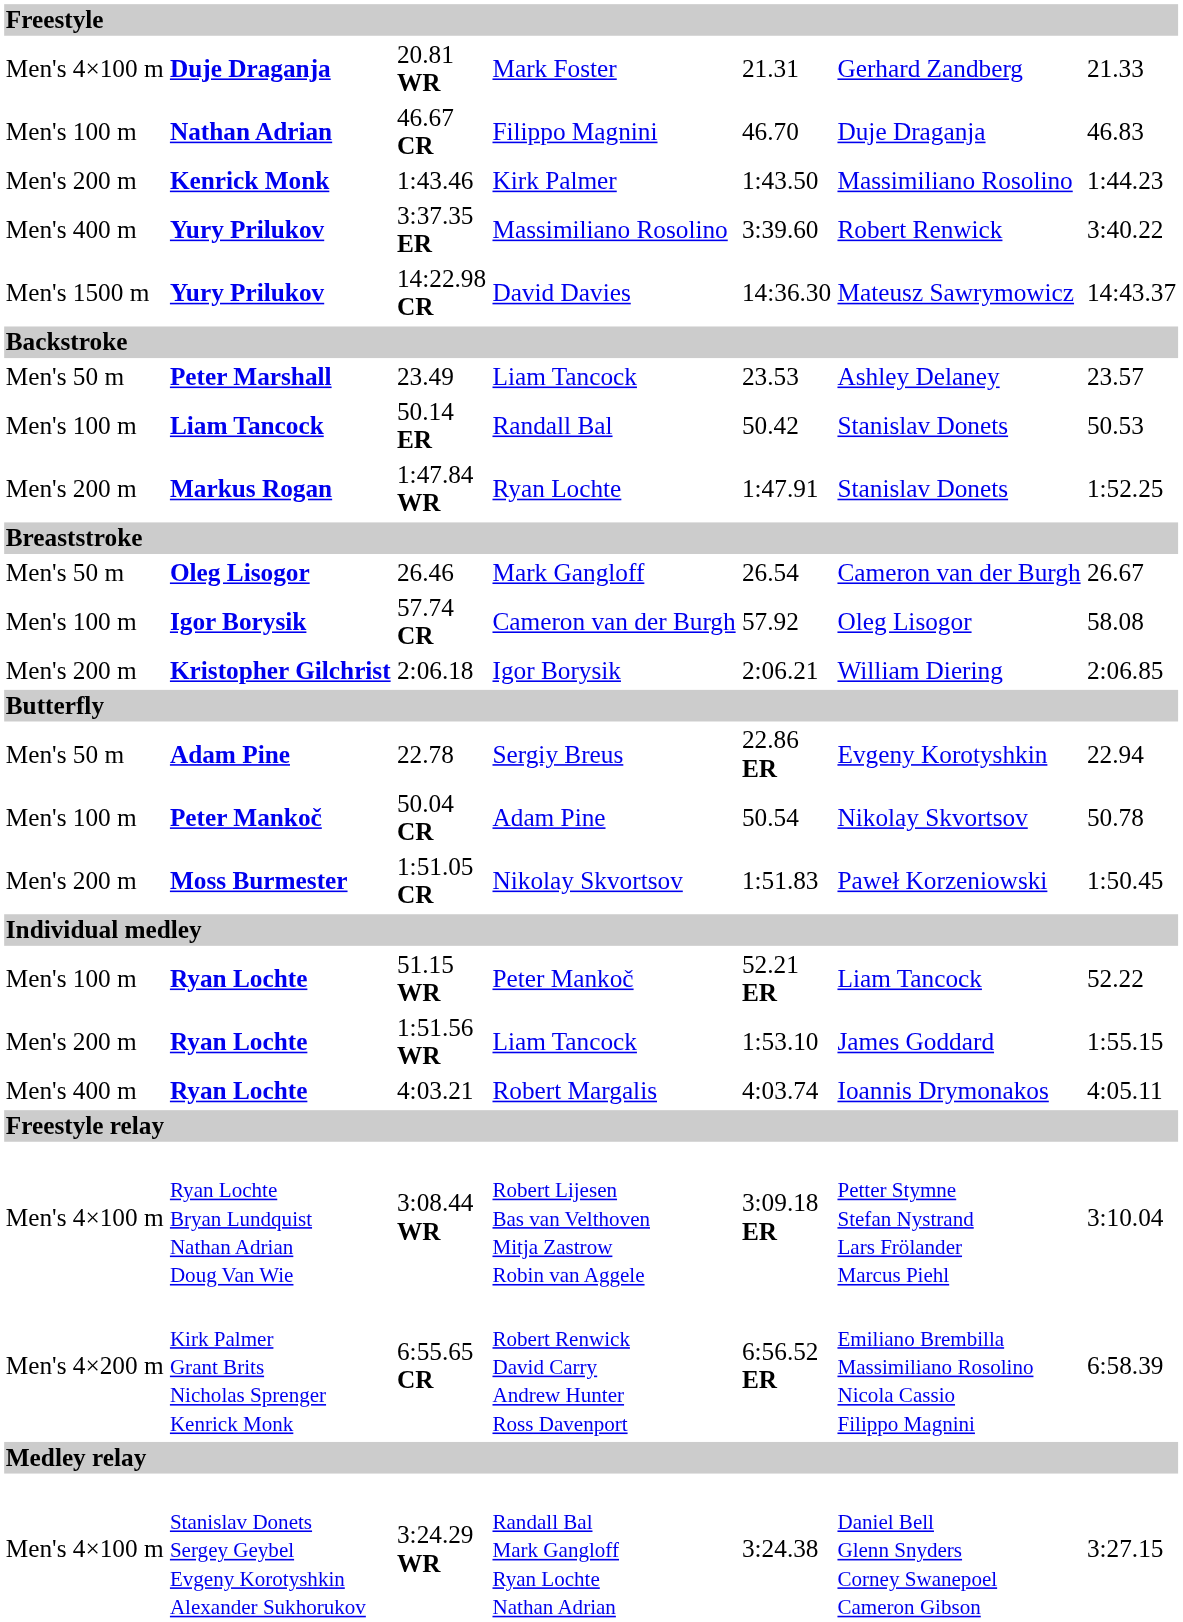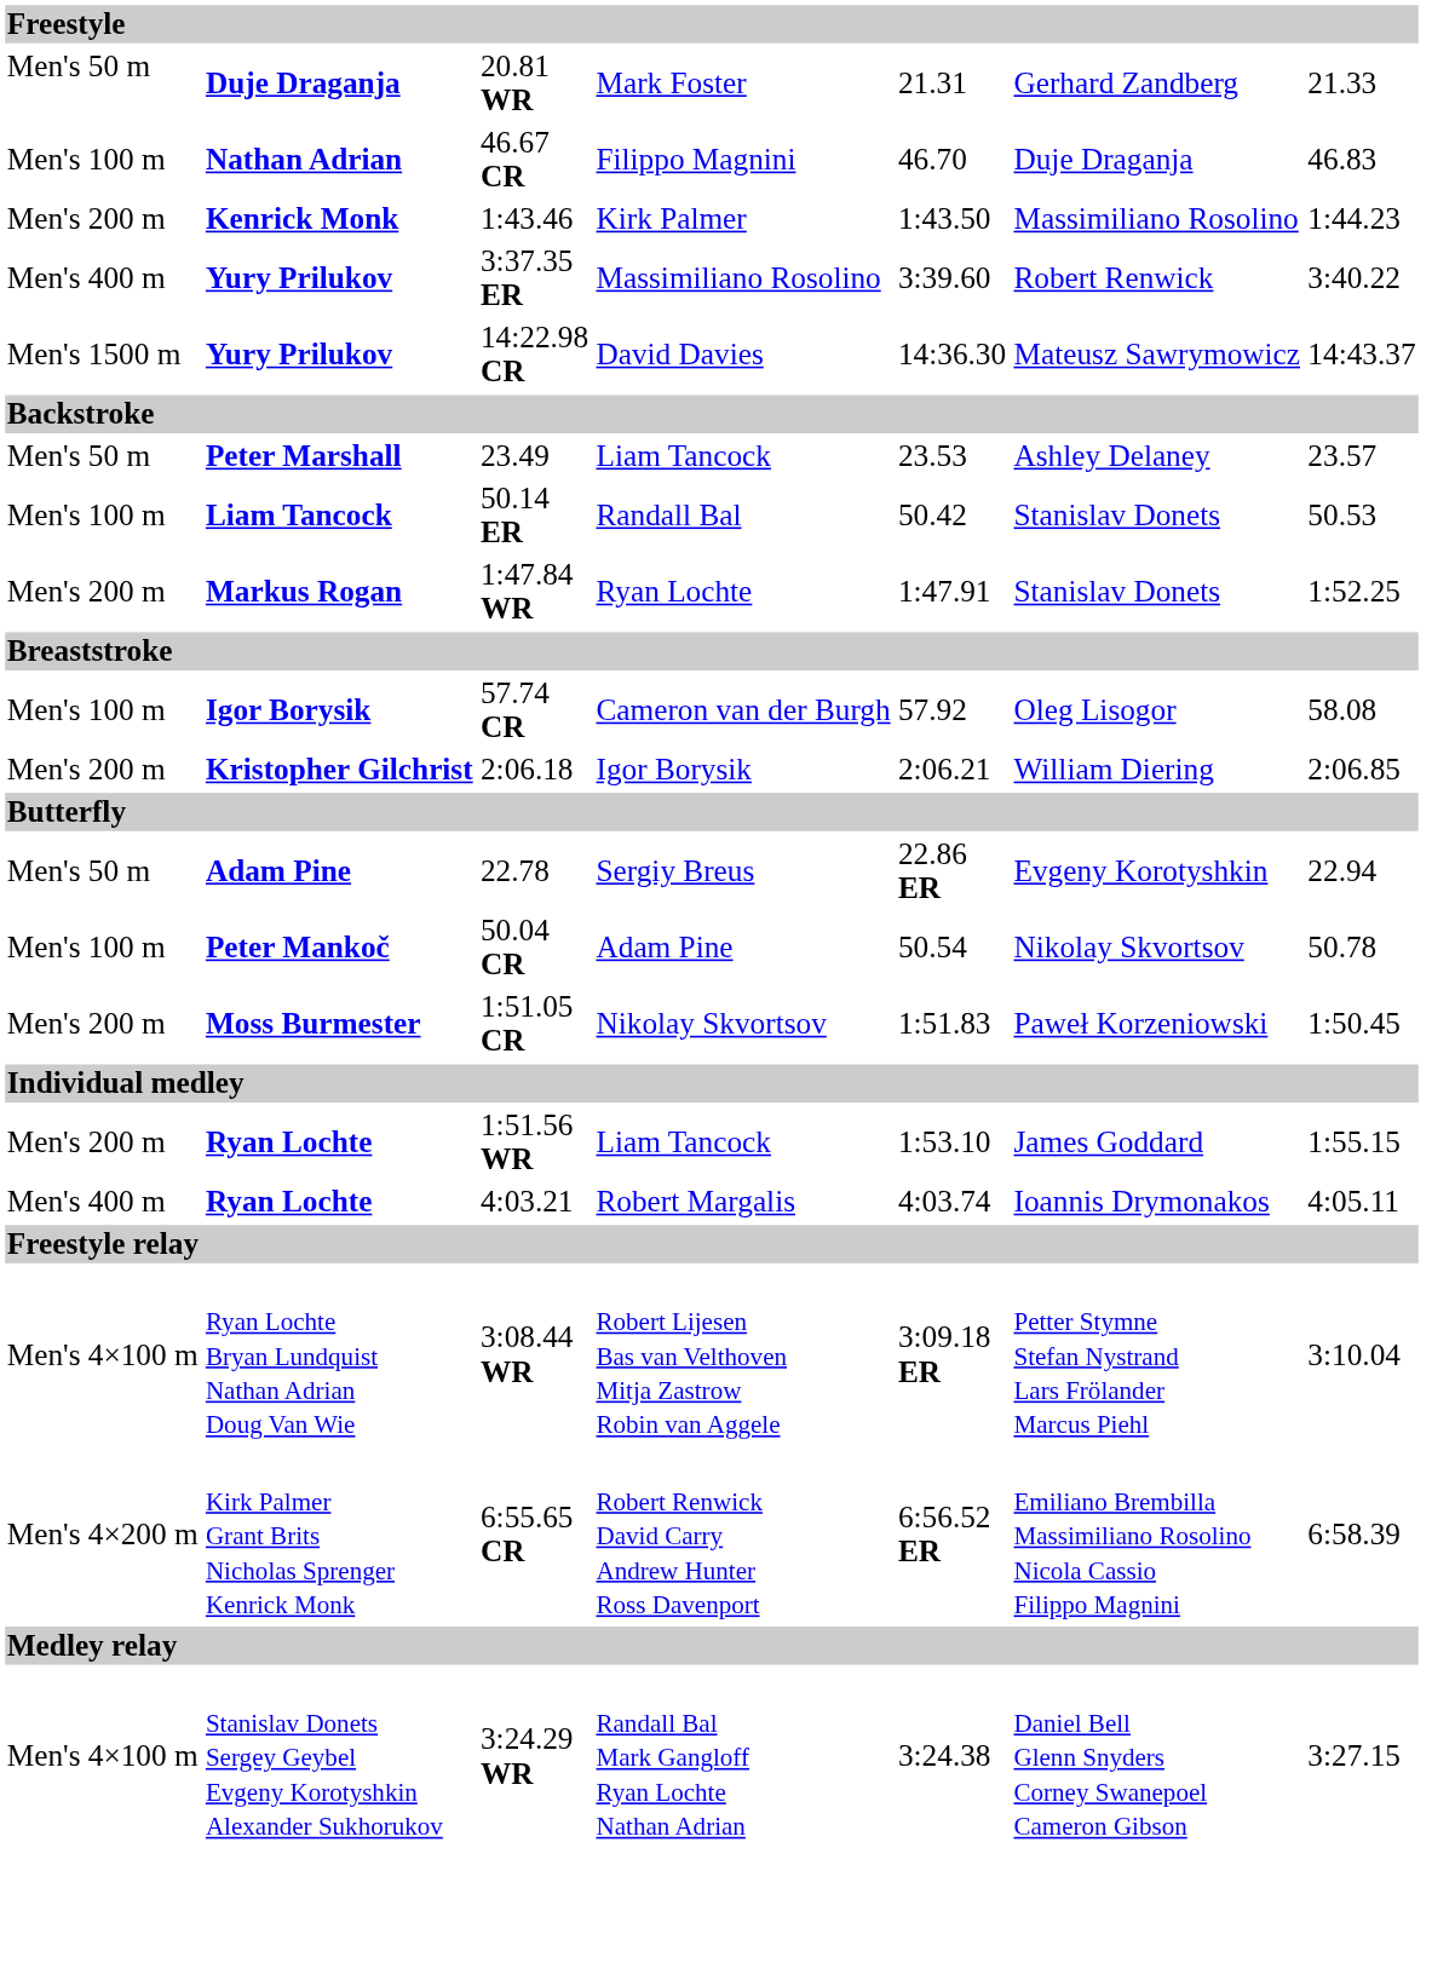 <table>
 <tr bgcolor="#cccccc">
 <td colspan=7><strong>Freestyle</strong></td>
 </tr>
 <tr>
-<td>Men's 4×100 m</td>
+<td>Men's 50 m <br>  </td>
 <td><strong><a href='#'>Duje Draganja</a></strong> <br><small> </small></td>
 <td>20.81<br><strong>WR</strong></td>
 <td><a href='#'>Mark Foster</a> <br><small> </small></td>
 <td>21.31</td>
 <td><a href='#'>Gerhard Zandberg</a> <br><small> </small></td>
 <td>21.33</td>
 </tr>
 <tr>
 <td>Men's 100 m</td>
 <td><strong><a href='#'>Nathan Adrian</a></strong> <br><small></small></td>
 <td>46.67<br><strong>CR</strong></td>
 <td><a href='#'>Filippo Magnini</a> <br><small> </small></td>
 <td>46.70</td>
 <td><a href='#'>Duje Draganja</a> <br><small> </small></td>
 <td>46.83</td>
 </tr>
 <tr>
 <td>Men's 200 m</td>
 <td><strong><a href='#'>Kenrick Monk</a></strong> <br><small> </small></td>
 <td>1:43.46</td>
 <td><a href='#'>Kirk Palmer</a> <br><small>  </small></td>
 <td>1:43.50</td>
 <td><a href='#'>Massimiliano Rosolino</a><br><small> </small></td>
 <td>1:44.23</td>
 </tr>
 <tr>
 <td>Men's 400 m</td>
 <td><strong><a href='#'>Yury Prilukov</a></strong> <br><small> </small></td>
 <td>3:37.35<br><strong>ER</strong></td>
 <td><a href='#'>Massimiliano Rosolino</a> <br><small> </small></td>
 <td>3:39.60</td>
 <td><a href='#'>Robert Renwick</a> <br><small> </small></td>
 <td>3:40.22</td>
 </tr>
 <tr>
 <td>Men's 1500 m</td>
 <td><strong><a href='#'>Yury Prilukov</a></strong> <br><small> </small></td>
 <td>14:22.98<br><strong>CR</strong></td>
 <td><a href='#'>David Davies</a> <br><small> </small></td>
 <td>14:36.30</td>
 <td><a href='#'>Mateusz Sawrymowicz</a> <br><small> </small></td>
 <td>14:43.37</td>
 </tr>
 <tr bgcolor="#cccccc">
 <td colspan=7><strong>Backstroke</strong></td>
 </tr>
 <tr>
 <td>Men's 50 m</td>
 <td><strong><a href='#'>Peter Marshall</a></strong> <br><small> </small></td>
 <td>23.49</td>
 <td><a href='#'>Liam Tancock</a> <br><small> </small></td>
 <td>23.53</td>
 <td><a href='#'>Ashley Delaney</a> <br><small> </small></td>
 <td>23.57</td>
 </tr>
 <tr>
 <td>Men's 100 m</td>
 <td><strong><a href='#'>Liam Tancock</a></strong> <br><small> </small></td>
 <td>50.14<br><strong>ER</strong></td>
 <td><a href='#'>Randall Bal</a> <br><small> </small></td>
 <td>50.42</td>
 <td><a href='#'>Stanislav Donets</a> <br><small> </small></td>
 <td>50.53</td>
 </tr>
 <tr>
 <td>Men's 200 m</td>
 <td><strong><a href='#'>Markus Rogan</a></strong> <br><small> </small></td>
 <td>1:47.84<br><strong>WR</strong></td>
 <td><a href='#'>Ryan Lochte</a> <br><small> </small></td>
 <td>1:47.91</td>
 <td><a href='#'>Stanislav Donets</a> <br><small> </small></td>
 <td>1:52.25</td>
 </tr>
 <tr bgcolor="#cccccc">
 <td colspan=7><strong>Breaststroke</strong></td>
 </tr>
 <tr>
-<td>Men's 50 m</td>
-<td><strong><a href='#'>Oleg Lisogor</a></strong> <br><small> </small></td>
-<td>26.46</td>
-<td><a href='#'>Mark Gangloff</a> <br><small> </small></td>
-<td>26.54</td>
-<td><a href='#'>Cameron van der Burgh</a> <br><small> </small></td>
-<td>26.67</td>
-</tr>
-<tr>
 <td>Men's 100 m</td>
 <td><strong><a href='#'>Igor Borysik</a></strong> <br><small> </small></td>
 <td>57.74<br><strong>CR</strong></td>
 <td><a href='#'>Cameron van der Burgh</a> <br><small> </small></td>
 <td>57.92</td>
 <td><a href='#'>Oleg Lisogor</a> <br><small> </small></td>
 <td>58.08</td>
 </tr>
 <tr>
 <td>Men's 200 m</td>
 <td><strong><a href='#'>Kristopher Gilchrist</a></strong> <br><small> </small></td>
 <td>2:06.18</td>
 <td><a href='#'>Igor Borysik</a> <br><small> </small></td>
 <td>2:06.21</td>
 <td><a href='#'>William Diering</a> <br><small> </small></td>
 <td>2:06.85</td>
 </tr>
 <tr bgcolor="#cccccc">
 <td colspan=7><strong>Butterfly</strong></td>
 </tr>
 <tr>
 <td>Men's 50 m</td>
 <td><strong><a href='#'>Adam Pine</a></strong> <br><small> </small></td>
 <td>22.78</td>
 <td><a href='#'>Sergiy Breus</a> <br><small> </small></td>
 <td>22.86<br><strong>ER</strong></td>
 <td><a href='#'>Evgeny Korotyshkin</a> <br><small> </small></td>
 <td>22.94</td>
 </tr>
 <tr>
 <td>Men's 100 m</td>
 <td><strong><a href='#'>Peter Mankoč</a></strong> <br><small> </small></td>
 <td>50.04<br><strong>CR</strong></td>
 <td><a href='#'>Adam Pine</a> <br><small> </small></td>
 <td>50.54</td>
 <td><a href='#'>Nikolay Skvortsov</a> <br><small> </small></td>
 <td>50.78</td>
 </tr>
 <tr>
 <td>Men's 200 m</td>
 <td><strong><a href='#'>Moss Burmester</a></strong> <br><small> </small></td>
 <td>1:51.05<br><strong>CR</strong></td>
 <td><a href='#'>Nikolay Skvortsov</a> <br><small> </small></td>
 <td>1:51.83</td>
 <td><a href='#'>Paweł Korzeniowski</a> <br><small> </small></td>
 <td>1:50.45</td>
 </tr>
 <tr bgcolor="#cccccc">
 <td colspan=7><strong>Individual medley</strong></td>
-</tr>
-<tr>
-<td>Men's 100 m</td>
-<td><strong><a href='#'>Ryan Lochte</a></strong> <br><small> </small></td>
-<td>51.15<br><strong>WR</strong></td>
-<td><a href='#'>Peter Mankoč</a> <br><small> </small></td>
-<td>52.21<br><strong>ER</strong></td>
-<td><a href='#'>Liam Tancock</a> <br><small> </small></td>
-<td>52.22</td>
 </tr>
 <tr>
 <td>Men's 200 m</td>
 <td><strong><a href='#'>Ryan Lochte</a></strong> <br><small> </small></td>
 <td>1:51.56<br><strong>WR</strong></td>
 <td><a href='#'>Liam Tancock</a> <br><small> </small></td>
 <td>1:53.10</td>
 <td><a href='#'>James Goddard</a> <br><small> </small></td>
 <td>1:55.15</td>
 </tr>
 <tr>
 <td>Men's 400 m</td>
 <td><strong><a href='#'>Ryan Lochte</a></strong> <br><small> </small></td>
 <td>4:03.21</td>
 <td><a href='#'>Robert Margalis</a> <br><small> </small></td>
 <td>4:03.74</td>
 <td><a href='#'>Ioannis Drymonakos</a> <br><small> </small></td>
 <td>4:05.11</td>
 </tr>
 <tr bgcolor="#cccccc">
 <td colspan=7><strong>Freestyle relay</strong></td>
 </tr>
 <tr>
 <td>Men's 4×100 m</td>
 <td><strong></strong><br> <small><a href='#'>Ryan Lochte</a><br><a href='#'>Bryan Lundquist</a><br><a href='#'>Nathan Adrian</a><br><a href='#'>Doug Van Wie</a></small></td>
 <td>3:08.44<br><strong>WR</strong></td>
 <td><br><small><a href='#'>Robert Lijesen</a><br><a href='#'>Bas van Velthoven</a><br><a href='#'>Mitja Zastrow</a><br><a href='#'>Robin van Aggele</a></small></td>
 <td>3:09.18<br><strong>ER</strong></td>
 <td><br><small><a href='#'>Petter Stymne</a><br><a href='#'>Stefan Nystrand</a><br><a href='#'>Lars Frölander</a><br><a href='#'>Marcus Piehl</a></small></td>
 <td>3:10.04</td>
 </tr>
 <tr>
 <td>Men's 4×200 m</td>
 <td><strong></strong><br><small><a href='#'>Kirk Palmer</a><br><a href='#'>Grant Brits</a><br><a href='#'>Nicholas Sprenger</a><br><a href='#'>Kenrick Monk</a></small></td>
 <td>6:55.65<br><strong>CR</strong></td>
 <td><br><small><a href='#'>Robert Renwick</a><br><a href='#'>David Carry</a><br><a href='#'>Andrew Hunter</a><br><a href='#'>Ross Davenport</a></small></td>
 <td>6:56.52<br><strong>ER</strong></td>
 <td><br><small><a href='#'>Emiliano Brembilla</a><br><a href='#'>Massimiliano Rosolino</a><br><a href='#'>Nicola Cassio</a><br><a href='#'>Filippo Magnini</a></small></td>
 <td>6:58.39</td>
 </tr>
 <tr bgcolor="#cccccc">
 <td colspan=7><strong>Medley relay</strong></td>
 </tr>
 <tr>
 <td>Men's 4×100 m</td>
 <td><strong></strong><br><small><a href='#'>Stanislav Donets</a><br><a href='#'>Sergey Geybel</a><br><a href='#'>Evgeny Korotyshkin</a><br><a href='#'>Alexander Sukhorukov</a></small></td>
 <td>3:24.29<br><strong>WR</strong></td>
 <td><br><small><a href='#'>Randall Bal</a><br><a href='#'>Mark Gangloff</a><br><a href='#'>Ryan Lochte</a><br><a href='#'>Nathan Adrian</a></small></td>
 <td>3:24.38</td>
 <td><br><small><a href='#'>Daniel Bell</a><br><a href='#'>Glenn Snyders</a><br><a href='#'>Corney Swanepoel</a><br><a href='#'>Cameron Gibson</a></small></td>
 <td>3:27.15</td>
 </tr>
 <tr>
 </tr>
 </table>
